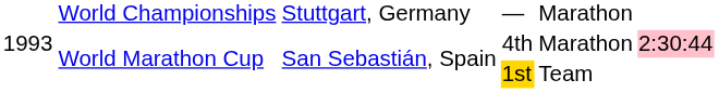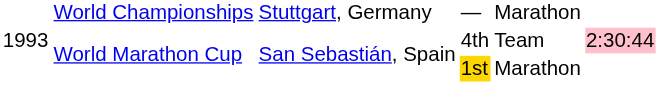 <table>
 <tr>
 <td rowspan=3>1993</td>
 <td><a href='#'>World Championships</a></td>
 <td><a href='#'>Stuttgart</a>, Germany</td>
 <td>—</td>
 <td>Marathon</td>
 <td></td>
 </tr>
 <tr>
 <td rowspan=2><a href='#'>World Marathon Cup</a></td>
 <td rowspan=2><a href='#'>San Sebastián</a>, Spain</td>
 <td>4th</td>
-<td>Marathon</td>
+<td>Team</td>
 <td style="background: pink;">2:30:44</td>
 </tr>
 <tr>
 <td bgcolor=gold>1st</td>
-<td>Team</td>
+<td>Marathon</td>
 <td></td>
 </tr>
 </table>
